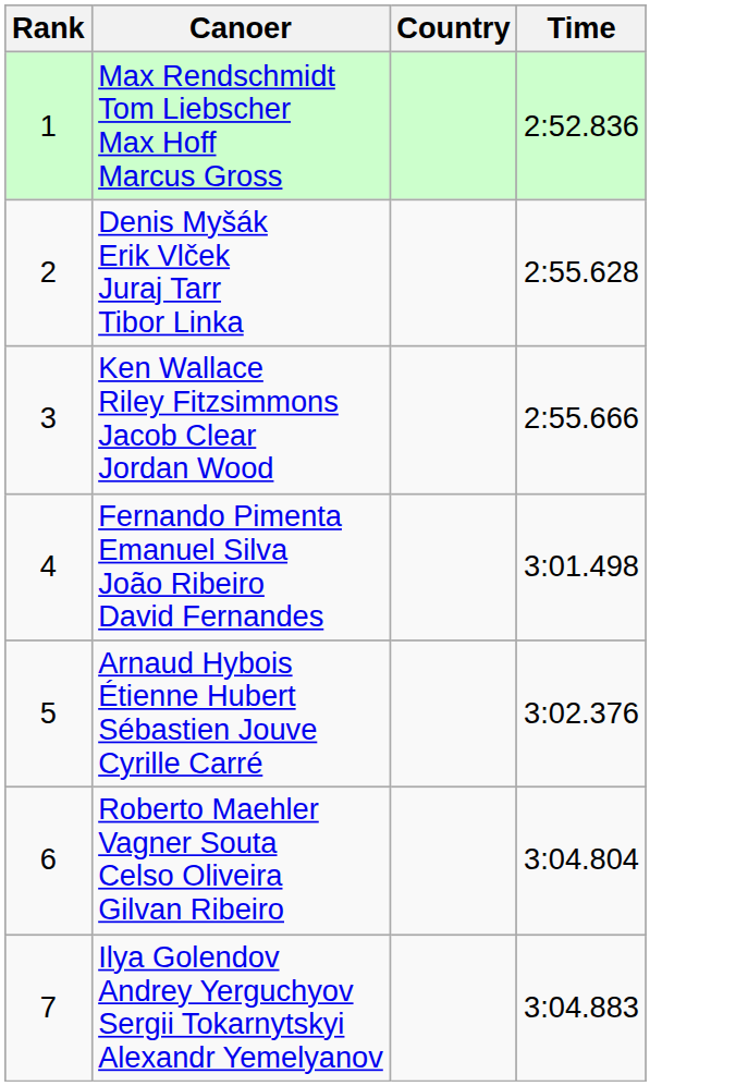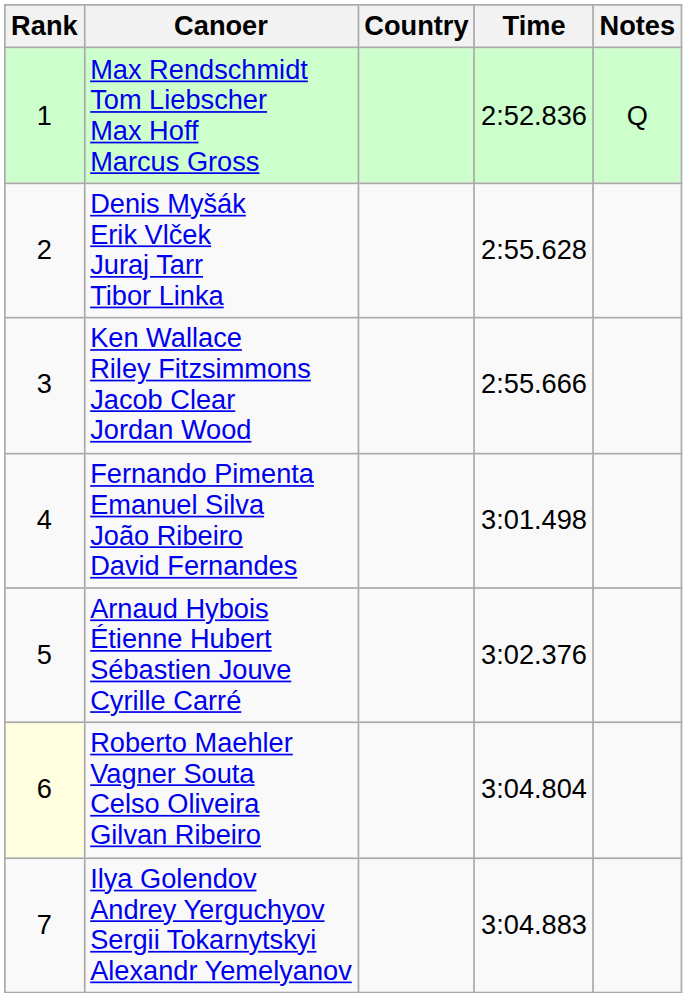 <table class="wikitable" style="text-align:center;">
 <tr>
 <th>Rank</th>
 <th>Canoer</th>
 <th>Country</th>
 <th>Time</th>
+<th>Notes</th>
 </tr>
 <tr bgcolor=ccffcc>
 <td>1</td>
 <td align="left"><a href='#'>Max Rendschmidt</a><br><a href='#'>Tom Liebscher</a><br><a href='#'>Max Hoff</a><br><a href='#'>Marcus Gross</a></td>
 <td align="left"></td>
 <td>2:52.836</td>
+<td>Q</td>
 </tr>
 <tr>
 <td>2</td>
 <td align="left"><a href='#'>Denis Myšák</a><br><a href='#'>Erik Vlček</a><br><a href='#'>Juraj Tarr</a><br><a href='#'>Tibor Linka</a></td>
 <td align="left"></td>
 <td>2:55.628</td>
+<td></td>
 </tr>
 <tr>
 <td>3</td>
 <td align="left"><a href='#'>Ken Wallace</a><br><a href='#'>Riley Fitzsimmons</a><br><a href='#'>Jacob Clear</a><br><a href='#'>Jordan Wood</a></td>
 <td align="left"></td>
 <td>2:55.666</td>
+<td></td>
 </tr>
 <tr>
 <td>4</td>
 <td align="left"><a href='#'>Fernando Pimenta</a><br><a href='#'>Emanuel Silva</a><br><a href='#'>João Ribeiro</a><br><a href='#'>David Fernandes</a></td>
 <td align="left"></td>
 <td>3:01.498</td>
+<td></td>
 </tr>
 <tr>
 <td>5</td>
 <td align="left"><a href='#'>Arnaud Hybois</a><br><a href='#'>Étienne Hubert</a><br><a href='#'>Sébastien Jouve</a><br><a href='#'>Cyrille Carré</a></td>
 <td align="left"></td>
 <td>3:02.376</td>
+<td></td>
 </tr>
 <tr>
-<td>6</td>
+<td style="background: lightyellow;">6</td>
 <td align="left"><a href='#'>Roberto Maehler</a><br><a href='#'>Vagner Souta</a><br><a href='#'>Celso Oliveira</a><br><a href='#'>Gilvan Ribeiro</a></td>
 <td align="left"></td>
 <td>3:04.804</td>
+<td></td>
 </tr>
 <tr>
 <td>7</td>
 <td align="left"><a href='#'>Ilya Golendov</a><br><a href='#'>Andrey Yerguchyov</a><br><a href='#'>Sergii Tokarnytskyi</a><br><a href='#'>Alexandr Yemelyanov</a></td>
 <td align="left"></td>
 <td>3:04.883</td>
+<td></td>
 </tr>
 </table>
